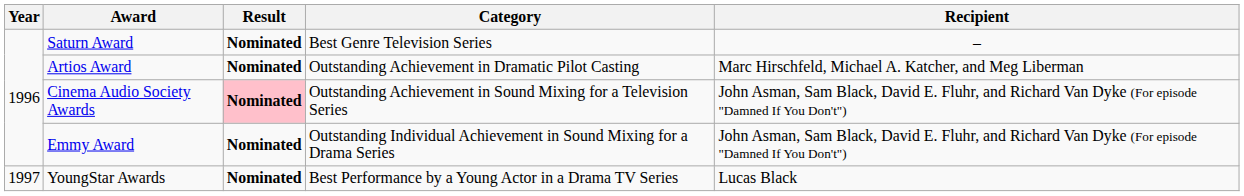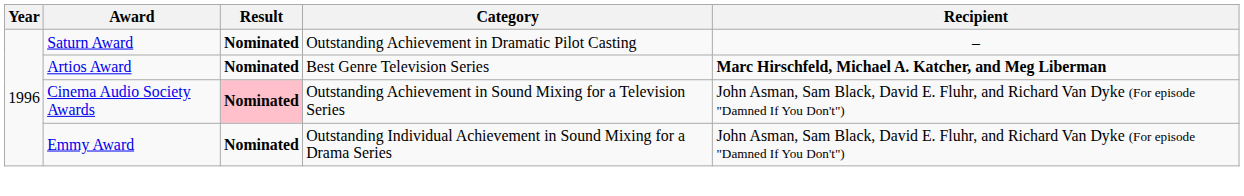 <table class="wikitable">
 <tr>
 <th>Year</th>
 <th>Award</th>
 <th>Result</th>
 <th>Category</th>
 <th>Recipient</th>
 </tr>
 <tr>
 <td rowspan="4" style="text-align:center;">1996</td>
 <td><a href='#'>Saturn Award</a></td>
 <td><strong>Nominated</strong></td>
-<td>Best Genre Television Series</td>
+<td>Outstanding Achievement in Dramatic Pilot Casting</td>
 <td align="center">–</td>
 </tr>
 <tr>
 <td><a href='#'>Artios Award</a></td>
 <td><strong>Nominated</strong></td>
-<td>Outstanding Achievement in Dramatic Pilot Casting</td>
-<td>Marc Hirschfeld, Michael A. Katcher, and Meg Liberman</td>
+<td>Best Genre Television Series</td>
+<td><strong>Marc Hirschfeld, Michael A. Katcher, and Meg Liberman</strong></td>
 </tr>
 <tr>
 <td><a href='#'>Cinema Audio Society Awards</a></td>
 <td style="background: pink;"><strong>Nominated</strong></td>
 <td>Outstanding Achievement in Sound Mixing for a Television Series</td>
 <td>John Asman, Sam Black, David E. Fluhr, and Richard Van Dyke <small>(For episode "Damned If You Don't")</small></td>
 </tr>
 <tr>
 <td><a href='#'>Emmy Award</a></td>
 <td><strong>Nominated</strong></td>
 <td>Outstanding Individual Achievement in Sound Mixing for a Drama Series</td>
 <td>John Asman, Sam Black, David E. Fluhr, and Richard Van Dyke <small>(For episode "Damned If You Don't")</small></td>
 </tr>
-<tr>
-<td>1997</td>
-<td>YoungStar Awards</td>
-<td><strong>Nominated</strong></td>
-<td>Best Performance by a Young Actor in a Drama TV Series</td>
-<td>Lucas Black</td>
-</tr>
 </table>
